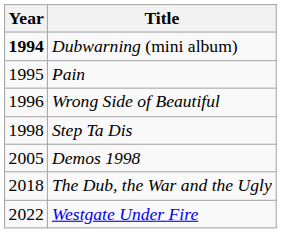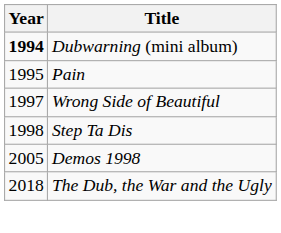 <table class="wikitable">
 <tr>
 <th>Year</th>
 <th>Title</th>
 </tr>
 <tr>
 <td><strong>1994</strong></td>
 <td><em>Dubwarning</em> (mini album)</td>
 </tr>
 <tr>
 <td>1995</td>
 <td><em>Pain</em></td>
 </tr>
 <tr>
-<td>1996</td>
+<td>1997</td>
 <td><em>Wrong Side of Beautiful</em></td>
 </tr>
 <tr>
 <td>1998</td>
 <td><em>Step Ta Dis</em></td>
 </tr>
 <tr>
 <td>2005</td>
 <td><em>Demos 1998</em></td>
 </tr>
 <tr>
 <td>2018</td>
 <td><em>The Dub, the War and the Ugly</em></td>
 </tr>
-<tr>
-<td>2022</td>
-<td><em><a href='#'>Westgate Under Fire</a></em></td>
-</tr>
 </table>
